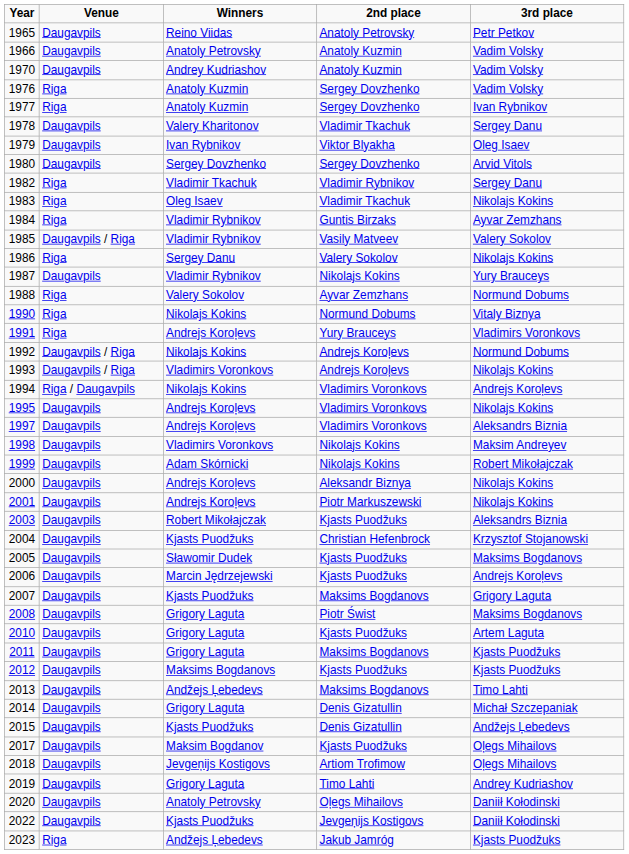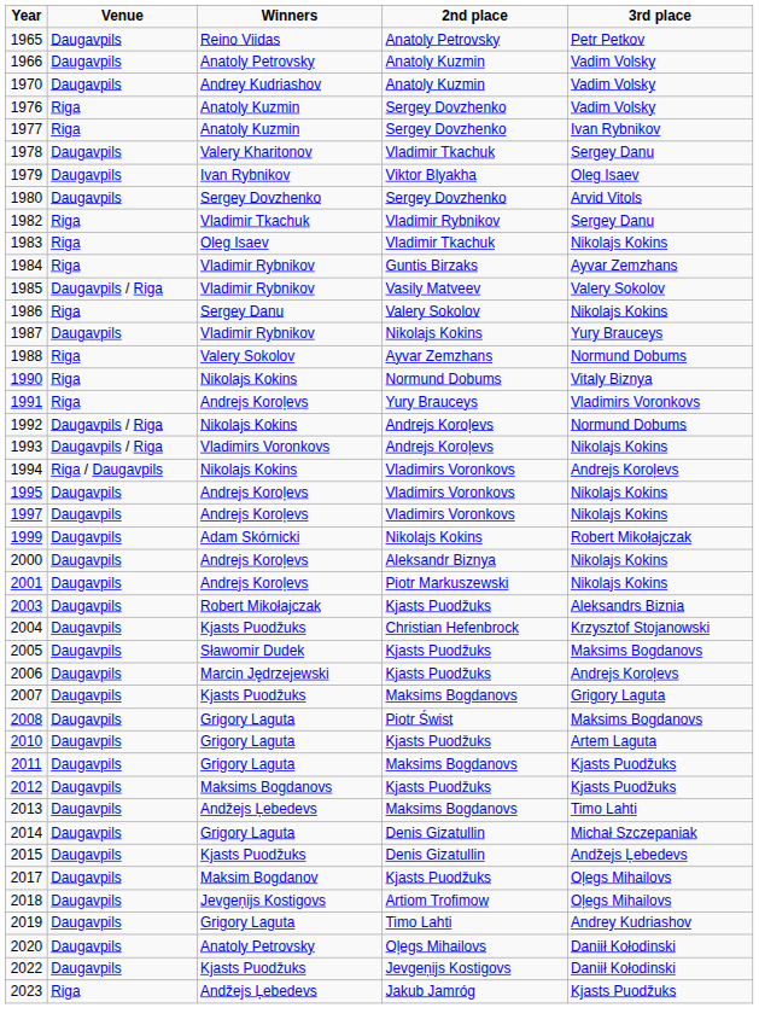 <table class="wikitable">
 <tr align=center>
 <td width=40px  ><strong>Year</strong></td>
 <td width=160px ><strong>Venue</strong></td>
 <td width=200px ><strong>Winners</strong></td>
 <td width=200px ><strong>2nd place</strong></td>
 <td width=200px ><strong>3rd place</strong></td>
 </tr>
 <tr>
 <td align=center>1965</td>
 <td><a href='#'>Daugavpils</a></td>
 <td><a href='#'>Reino Viidas</a> </td>
 <td><a href='#'>Anatoly Petrovsky</a></td>
 <td><a href='#'>Petr Petkov</a></td>
 </tr>
 <tr>
 <td align=center>1966</td>
 <td><a href='#'>Daugavpils</a></td>
 <td><a href='#'>Anatoly Petrovsky</a></td>
 <td><a href='#'>Anatoly Kuzmin</a></td>
 <td><a href='#'>Vadim Volsky</a></td>
 </tr>
 <tr>
 <td align=center>1970</td>
 <td><a href='#'>Daugavpils</a></td>
 <td><a href='#'>Andrey Kudriashov</a> </td>
 <td><a href='#'>Anatoly Kuzmin</a></td>
 <td><a href='#'>Vadim Volsky</a></td>
 </tr>
 <tr>
 <td align=center>1976</td>
 <td><a href='#'>Riga</a></td>
 <td><a href='#'>Anatoly Kuzmin</a></td>
 <td><a href='#'>Sergey Dovzhenko</a></td>
 <td><a href='#'>Vadim Volsky</a></td>
 </tr>
 <tr>
 <td align=center>1977</td>
 <td><a href='#'>Riga</a></td>
 <td><a href='#'>Anatoly Kuzmin</a></td>
 <td><a href='#'>Sergey Dovzhenko</a></td>
 <td><a href='#'>Ivan Rybnikov</a></td>
 </tr>
 <tr>
 <td align=center>1978</td>
 <td><a href='#'>Daugavpils</a></td>
 <td><a href='#'>Valery Kharitonov</a></td>
 <td><a href='#'>Vladimir Tkachuk</a></td>
 <td><a href='#'>Sergey Danu</a></td>
 </tr>
 <tr>
 <td align=center>1979</td>
 <td><a href='#'>Daugavpils</a></td>
 <td><a href='#'>Ivan Rybnikov</a></td>
 <td><a href='#'>Viktor Blyakha</a></td>
 <td><a href='#'>Oleg Isaev</a></td>
 </tr>
 <tr>
 <td align=center>1980</td>
 <td><a href='#'>Daugavpils</a></td>
 <td><a href='#'>Sergey Dovzhenko</a></td>
 <td><a href='#'>Sergey Dovzhenko</a></td>
 <td><a href='#'>Arvid Vitols</a></td>
 </tr>
 <tr>
 <td align=center>1982</td>
 <td><a href='#'>Riga</a></td>
 <td><a href='#'>Vladimir Tkachuk</a></td>
 <td><a href='#'>Vladimir Rybnikov</a></td>
 <td><a href='#'>Sergey Danu</a></td>
 </tr>
 <tr>
 <td align=center>1983</td>
 <td><a href='#'>Riga</a></td>
 <td><a href='#'>Oleg Isaev</a></td>
 <td><a href='#'>Vladimir Tkachuk</a></td>
 <td><a href='#'>Nikolajs Kokins</a> <br></td>
 </tr>
 <tr>
 <td align=center>1984</td>
 <td><a href='#'>Riga</a></td>
 <td><a href='#'>Vladimir Rybnikov</a></td>
 <td><a href='#'>Guntis Birzaks</a></td>
 <td><a href='#'>Ayvar Zemzhans</a></td>
 </tr>
 <tr>
 <td align=center>1985</td>
 <td><a href='#'>Daugavpils</a> / <a href='#'>Riga</a></td>
 <td><a href='#'>Vladimir Rybnikov</a></td>
 <td><a href='#'>Vasily Matveev</a></td>
 <td><a href='#'>Valery Sokolov</a></td>
 </tr>
 <tr>
 <td align=center>1986</td>
 <td><a href='#'>Riga</a></td>
 <td><a href='#'>Sergey Danu</a></td>
 <td><a href='#'>Valery Sokolov</a></td>
 <td><a href='#'>Nikolajs Kokins</a></td>
 </tr>
 <tr>
 <td align=center>1987</td>
 <td><a href='#'>Daugavpils</a></td>
 <td><a href='#'>Vladimir Rybnikov</a></td>
 <td><a href='#'>Nikolajs Kokins</a></td>
 <td><a href='#'>Yury Brauceys</a></td>
 </tr>
 <tr>
 <td align=center>1988</td>
 <td><a href='#'>Riga</a></td>
 <td><a href='#'>Valery Sokolov</a></td>
 <td><a href='#'>Ayvar Zemzhans</a></td>
 <td><a href='#'>Normund Dobums</a></td>
 </tr>
 <tr>
 <td align=center><a href='#'>1990</a></td>
 <td><a href='#'>Riga</a></td>
 <td><a href='#'>Nikolajs Kokins</a></td>
 <td><a href='#'>Normund Dobums</a></td>
 <td><a href='#'>Vitaly Biznya</a></td>
 </tr>
 <tr>
 <td align=center><a href='#'>1991</a></td>
 <td><a href='#'>Riga</a></td>
 <td><a href='#'>Andrejs Koroļevs</a></td>
 <td><a href='#'>Yury Brauceys</a></td>
 <td><a href='#'>Vladimirs Voronkovs</a></td>
 </tr>
 <tr>
 <td align=center>1992</td>
 <td><a href='#'>Daugavpils</a> / <a href='#'>Riga</a></td>
 <td><a href='#'>Nikolajs Kokins</a></td>
 <td><a href='#'>Andrejs Koroļevs</a></td>
 <td><a href='#'>Normund Dobums</a></td>
 </tr>
 <tr>
 <td align=center>1993</td>
 <td><a href='#'>Daugavpils</a> / <a href='#'>Riga</a></td>
 <td><a href='#'>Vladimirs Voronkovs</a></td>
 <td><a href='#'>Andrejs Koroļevs</a></td>
 <td><a href='#'>Nikolajs Kokins</a></td>
 </tr>
 <tr>
 <td align=center>1994</td>
 <td><a href='#'>Riga</a> / <a href='#'>Daugavpils</a></td>
 <td><a href='#'>Nikolajs Kokins</a></td>
 <td><a href='#'>Vladimirs Voronkovs</a></td>
 <td><a href='#'>Andrejs Koroļevs</a></td>
 </tr>
 <tr>
 <td align=center><a href='#'>1995</a></td>
 <td><a href='#'>Daugavpils</a></td>
 <td><a href='#'>Andrejs Koroļevs</a> <br></td>
 <td><a href='#'>Vladimirs Voronkovs</a> <br></td>
 <td><a href='#'>Nikolajs Kokins</a> <br></td>
 </tr>
 <tr>
 <td align=center><a href='#'>1997</a></td>
 <td><a href='#'>Daugavpils</a></td>
 <td><a href='#'>Andrejs Koroļevs</a> <br></td>
 <td><a href='#'>Vladimirs Voronkovs</a> <br></td>
-<td><a href='#'>Aleksandrs Biznia</a> <br></td>
-</tr>
-<tr>
-<td align=center><a href='#'>1998</a></td>
-<td><a href='#'>Daugavpils</a></td>
-<td><a href='#'>Vladimirs Voronkovs</a> <br></td>
-<td><a href='#'>Nikolajs Kokins</a> <br></td>
-<td><a href='#'>Maksim Andreyev</a> <br></td>
+<td><a href='#'>Nikolajs Kokins</a></td>
 </tr>
 <tr>
 <td align=center><a href='#'>1999</a></td>
 <td><a href='#'>Daugavpils</a></td>
 <td><a href='#'>Adam Skórnicki</a>  <br></td>
 <td><a href='#'>Nikolajs Kokins</a> <br></td>
 <td><a href='#'>Robert Mikołajczak</a>  <br></td>
 </tr>
 <tr>
 <td align=center>2000</td>
 <td><a href='#'>Daugavpils</a></td>
 <td><a href='#'>Andrejs Koroļevs</a> <br></td>
 <td><a href='#'>Aleksandr Biznya</a> <br></td>
 <td><a href='#'>Nikolajs Kokins</a> <br></td>
 </tr>
 <tr>
 <td align=center><a href='#'>2001</a></td>
 <td><a href='#'>Daugavpils</a></td>
 <td><a href='#'>Andrejs Koroļevs</a> <br></td>
 <td><a href='#'>Piotr Markuszewski</a>  <br></td>
 <td><a href='#'>Nikolajs Kokins</a></td>
 </tr>
 <tr>
 <td align=center><a href='#'>2003</a></td>
 <td><a href='#'>Daugavpils</a></td>
 <td><a href='#'>Robert Mikołajczak</a> </td>
 <td><a href='#'>Kjasts Puodžuks</a></td>
 <td><a href='#'>Aleksandrs Biznia</a></td>
 </tr>
 <tr>
 <td align=center>2004</td>
 <td><a href='#'>Daugavpils</a></td>
 <td><a href='#'>Kjasts Puodžuks</a></td>
 <td><a href='#'>Christian Hefenbrock</a> </td>
 <td><a href='#'>Krzysztof Stojanowski</a> </td>
 </tr>
 <tr>
 <td align=center>2005</td>
 <td><a href='#'>Daugavpils</a></td>
 <td><a href='#'>Sławomir Dudek</a> </td>
 <td><a href='#'>Kjasts Puodžuks</a></td>
 <td><a href='#'>Maksims Bogdanovs</a></td>
 </tr>
 <tr>
 <td align=center>2006</td>
 <td><a href='#'>Daugavpils</a></td>
 <td><a href='#'>Marcin Jędrzejewski</a> </td>
 <td><a href='#'>Kjasts Puodžuks</a></td>
 <td><a href='#'>Andrejs Koroļevs</a></td>
 </tr>
 <tr>
 <td align=center>2007</td>
 <td><a href='#'>Daugavpils</a></td>
 <td><a href='#'>Kjasts Puodžuks</a></td>
 <td><a href='#'>Maksims Bogdanovs</a></td>
 <td><a href='#'>Grigory Laguta</a> </td>
 </tr>
 <tr>
 <td align=center><a href='#'>2008</a></td>
 <td><a href='#'>Daugavpils</a></td>
 <td><a href='#'>Grigory Laguta</a> </td>
 <td><a href='#'>Piotr Świst</a> </td>
 <td><a href='#'>Maksims Bogdanovs</a></td>
 </tr>
 <tr>
 <td align=center><a href='#'>2010</a></td>
 <td><a href='#'>Daugavpils</a></td>
 <td><a href='#'>Grigory Laguta</a> </td>
 <td><a href='#'>Kjasts Puodžuks</a></td>
 <td><a href='#'>Artem Laguta</a> </td>
 </tr>
 <tr>
 <td align=center><a href='#'>2011</a></td>
 <td><a href='#'>Daugavpils</a></td>
 <td><a href='#'>Grigory Laguta</a> </td>
 <td><a href='#'>Maksims Bogdanovs</a></td>
 <td><a href='#'>Kjasts Puodžuks</a></td>
 </tr>
 <tr>
 <td align=center><a href='#'>2012</a></td>
 <td><a href='#'>Daugavpils</a></td>
 <td><a href='#'>Maksims Bogdanovs</a></td>
 <td><a href='#'>Kjasts Puodžuks</a></td>
 <td><a href='#'>Kjasts Puodžuks</a></td>
 </tr>
 <tr>
 <td align=center>2013</td>
 <td><a href='#'>Daugavpils</a></td>
 <td><a href='#'>Andžejs Ļebedevs</a></td>
 <td><a href='#'>Maksims Bogdanovs</a></td>
 <td><a href='#'>Timo Lahti</a>  </td>
 </tr>
 <tr>
 <td align=center>2014</td>
 <td><a href='#'>Daugavpils</a></td>
 <td><a href='#'>Grigory Laguta</a> </td>
 <td><a href='#'>Denis Gizatullin</a> </td>
 <td><a href='#'>Michał Szczepaniak</a> </td>
 </tr>
 <tr>
 <td align=center>2015</td>
 <td><a href='#'>Daugavpils</a></td>
 <td><a href='#'>Kjasts Puodžuks</a></td>
 <td><a href='#'>Denis Gizatullin</a> </td>
 <td><a href='#'>Andžejs Ļebedevs</a></td>
 </tr>
 <tr>
 <td align=center>2017</td>
 <td><a href='#'>Daugavpils</a></td>
 <td><a href='#'>Maksim Bogdanov</a></td>
 <td><a href='#'>Kjasts Puodžuks</a></td>
 <td><a href='#'>Oļegs Mihailovs</a></td>
 </tr>
 <tr>
 <td align=center>2018</td>
 <td><a href='#'>Daugavpils</a></td>
 <td><a href='#'>Jevgeņijs Kostigovs</a></td>
 <td><a href='#'>Artiom Trofimow</a></td>
 <td><a href='#'>Oļegs Mihailovs</a></td>
 </tr>
 <tr>
 <td align=center>2019</td>
 <td><a href='#'>Daugavpils</a></td>
 <td><a href='#'>Grigory Laguta</a> </td>
 <td><a href='#'>Timo Lahti</a>  </td>
 <td><a href='#'>Andrey Kudriashov</a> </td>
 </tr>
 <tr>
 <td align=center>2020</td>
 <td><a href='#'>Daugavpils</a></td>
 <td><a href='#'>Anatoly Petrovsky</a></td>
 <td><a href='#'>Oļegs Mihailovs</a></td>
 <td><a href='#'>Daniił Kołodinski</a></td>
 </tr>
 <tr>
 <td align=center>2022</td>
 <td><a href='#'>Daugavpils</a></td>
 <td><a href='#'>Kjasts Puodžuks</a></td>
 <td><a href='#'>Jevgeņijs Kostigovs</a></td>
 <td><a href='#'>Daniił Kołodinski</a></td>
 </tr>
 <tr>
 <td align=center>2023</td>
 <td><a href='#'>Riga</a></td>
 <td><a href='#'>Andžejs Ļebedevs</a></td>
 <td><a href='#'>Jakub Jamróg</a> </td>
 <td><a href='#'>Kjasts Puodžuks</a></td>
 </tr>
 </table>
